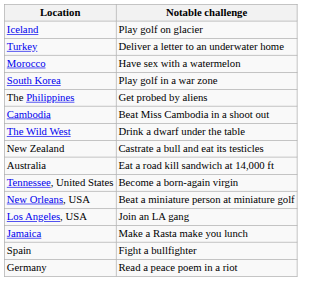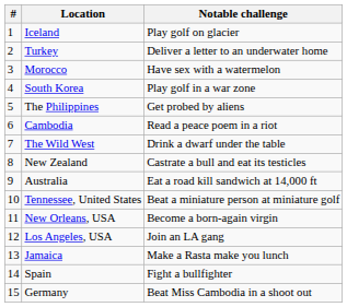 <table class="wikitable" border="1">
 <tr>
+<th>#</th>
 <th>Location</th>
 <th>Notable challenge</th>
 </tr>
 <tr>
+<td>1</td>
 <td><a href='#'>Iceland</a></td>
 <td>Play golf on glacier</td>
 </tr>
 <tr>
+<td>2</td>
 <td><a href='#'>Turkey</a></td>
 <td>Deliver a letter to an underwater home</td>
 </tr>
 <tr>
+<td>3</td>
 <td><a href='#'>Morocco</a></td>
 <td>Have sex with a watermelon</td>
 </tr>
 <tr>
+<td>4</td>
 <td><a href='#'>South Korea</a></td>
 <td>Play golf in a war zone</td>
 </tr>
 <tr>
+<td>5</td>
 <td>The <a href='#'>Philippines</a></td>
 <td>Get probed by aliens</td>
 </tr>
 <tr>
+<td>6</td>
 <td><a href='#'>Cambodia</a></td>
-<td>Beat Miss Cambodia in a shoot out</td>
+<td>Read a peace poem in a riot</td>
 </tr>
 <tr>
+<td>7</td>
 <td><a href='#'>The Wild West</a></td>
 <td>Drink a dwarf under the table</td>
 </tr>
 <tr>
+<td>8</td>
 <td>New Zealand</td>
 <td>Castrate a bull and eat its testicles</td>
 </tr>
 <tr>
+<td>9</td>
 <td>Australia</td>
 <td>Eat a road kill sandwich at 14,000 ft</td>
 </tr>
 <tr>
+<td>10</td>
 <td><a href='#'>Tennessee</a>, United States</td>
+<td>Beat a miniature person at miniature golf</td>
+</tr>
+<tr>
+<td>11</td>
+<td><a href='#'>New Orleans</a>, USA</td>
 <td>Become a born-again virgin</td>
 </tr>
 <tr>
-<td><a href='#'>New Orleans</a>, USA</td>
-<td>Beat a miniature person at miniature golf</td>
-</tr>
-<tr>
+<td>12</td>
 <td><a href='#'>Los Angeles</a>, USA</td>
 <td>Join an LA gang</td>
 </tr>
 <tr>
+<td>13</td>
 <td><a href='#'>Jamaica</a></td>
 <td>Make a Rasta make you lunch</td>
 </tr>
 <tr>
+<td>14</td>
 <td>Spain</td>
 <td>Fight a bullfighter</td>
 </tr>
 <tr>
+<td>15</td>
 <td>Germany</td>
-<td>Read a peace poem in a riot</td>
+<td>Beat Miss Cambodia in a shoot out</td>
 </tr>
 </table>
